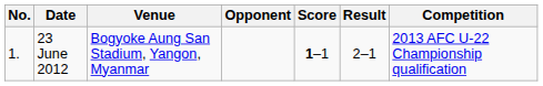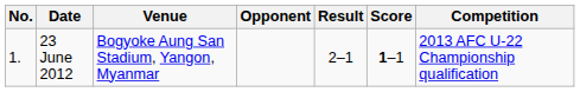 <table class="wikitable">
 <tr>
 <th>No.</th>
 <th>Date</th>
 <th>Venue</th>
 <th>Opponent</th>
+<th>Result</th>
 <th>Score</th>
-<th>Result</th>
 <th>Competition</th>
 </tr>
 <tr>
 <td>1.</td>
 <td>23 June 2012</td>
 <td><a href='#'>Bogyoke Aung San Stadium</a>, <a href='#'>Yangon</a>, <a href='#'>Myanmar</a></td>
 <td></td>
+<td align=center>2–1</td>
 <td align=center><strong>1</strong>–1</td>
-<td align=center>2–1</td>
 <td><a href='#'>2013 AFC U-22 Championship qualification</a></td>
 </tr>
 </table>
